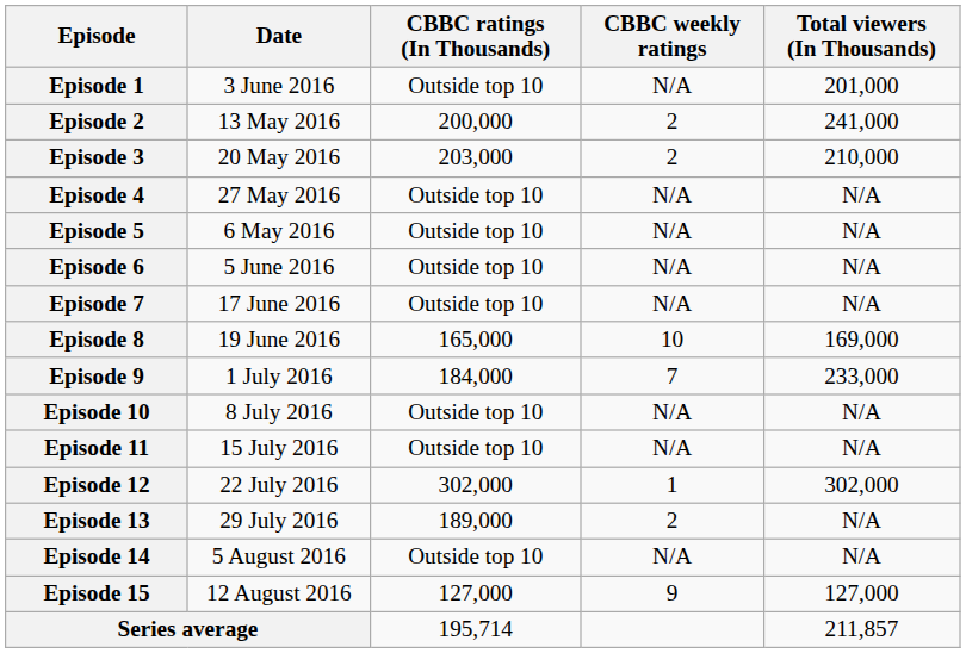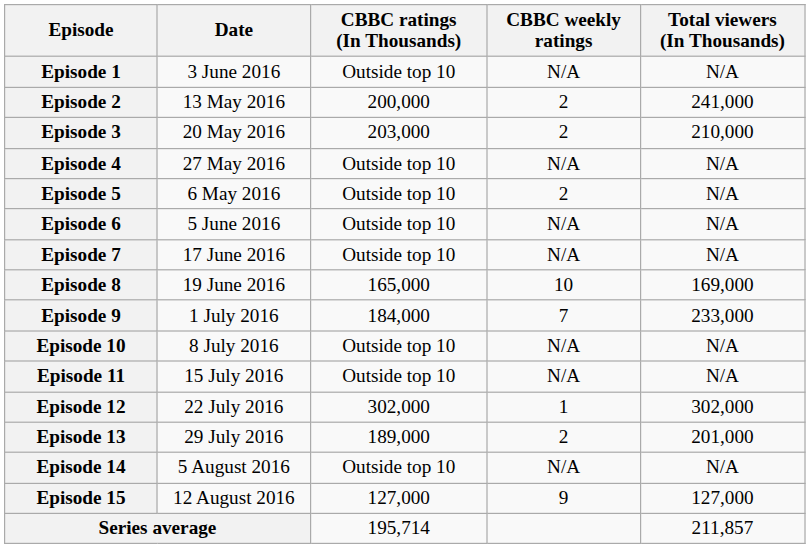 <table class="wikitable sortable" style="text-align:center">
 <tr>
 <th scope="col" style="width:120px;">Episode</th>
 <th scope="col" style="width:120px;">Date</th>
 <th scope="col" style="width:140px;">CBBC ratings<br>(In Thousands)</th>
 <th scope="col" style="width:120px;">CBBC weekly ratings</th>
 <th scope="col" style="width:130px;">Total viewers<br>(In Thousands)</th>
 </tr>
 <tr>
 <th scope="row">Episode 1</th>
 <td>3 June 2016</td>
 <td>Outside top 10</td>
 <td>N/A</td>
-<td>201,000</td>
+<td>N/A</td>
 </tr>
 <tr>
 <th scope="row">Episode 2</th>
 <td>13 May 2016</td>
 <td>200,000</td>
 <td>2</td>
 <td>241,000</td>
 </tr>
 <tr>
 <th scope="row">Episode 3</th>
 <td>20 May 2016</td>
 <td>203,000</td>
 <td>2</td>
 <td>210,000</td>
 </tr>
 <tr>
 <th scope="row">Episode 4</th>
 <td>27 May 2016</td>
 <td>Outside top 10</td>
 <td>N/A</td>
 <td>N/A</td>
 </tr>
 <tr>
 <th scope="row">Episode 5</th>
 <td>6 May 2016</td>
 <td>Outside top 10</td>
-<td>N/A</td>
+<td>2</td>
 <td>N/A</td>
 </tr>
 <tr>
 <th scope="row">Episode 6</th>
 <td>5 June 2016</td>
 <td>Outside top 10</td>
 <td>N/A</td>
 <td>N/A</td>
 </tr>
 <tr>
 <th scope="row">Episode 7</th>
 <td>17 June 2016</td>
 <td>Outside top 10</td>
 <td>N/A</td>
 <td>N/A</td>
 </tr>
 <tr>
 <th scope="row">Episode 8</th>
 <td>19  June 2016</td>
 <td>165,000</td>
 <td>10</td>
 <td>169,000</td>
 </tr>
 <tr>
 <th scope="row">Episode 9</th>
 <td>1 July 2016</td>
 <td>184,000</td>
 <td>7</td>
 <td>233,000</td>
 </tr>
 <tr>
 <th scope="row">Episode 10</th>
 <td>8 July 2016</td>
 <td>Outside top 10</td>
 <td>N/A</td>
 <td>N/A</td>
 </tr>
 <tr>
 <th scope="row">Episode 11</th>
 <td>15 July 2016</td>
 <td>Outside top 10</td>
 <td>N/A</td>
 <td>N/A</td>
 </tr>
 <tr>
 <th scope="row">Episode 12</th>
 <td>22 July 2016</td>
 <td>302,000</td>
 <td>1</td>
 <td>302,000</td>
 </tr>
 <tr>
 <th scope="row">Episode 13</th>
 <td>29 July 2016</td>
 <td>189,000</td>
 <td>2</td>
-<td>N/A</td>
+<td>201,000</td>
 </tr>
 <tr>
 <th scope="row">Episode 14</th>
 <td>5 August 2016</td>
 <td>Outside top 10</td>
 <td>N/A</td>
 <td>N/A</td>
 </tr>
 <tr>
 <th scope="row">Episode 15</th>
 <td>12 August 2016</td>
 <td>127,000</td>
 <td>9</td>
 <td>127,000</td>
 </tr>
 <tr>
 <th scope="row" colspan="2">Series average</th>
 <td>195,714</td>
 <td></td>
 <td>211,857</td>
 </tr>
 </table>
